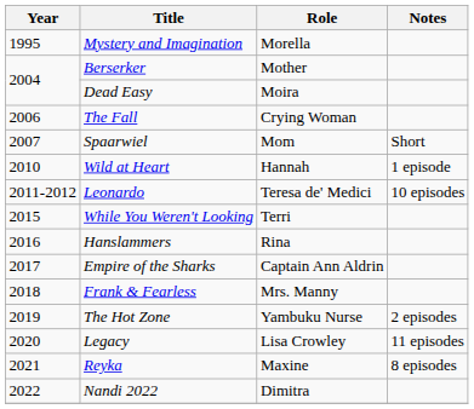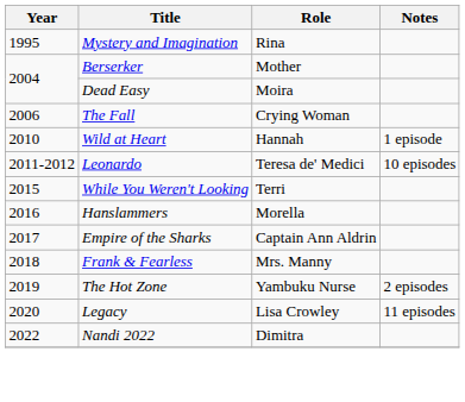 <table class="wikitable sortable">
 <tr>
 <th>Year</th>
 <th>Title</th>
 <th>Role</th>
 <th>Notes</th>
 </tr>
 <tr>
 <td>1995</td>
 <td><em><a href='#'>Mystery and Imagination</a></em></td>
-<td>Morella</td>
+<td>Rina</td>
 <td></td>
 </tr>
 <tr>
 <td rowspan="2">2004</td>
 <td><em><a href='#'>Berserker</a></em></td>
 <td>Mother</td>
 <td></td>
 </tr>
 <tr>
 <td><em>Dead Easy</em></td>
 <td>Moira</td>
 <td></td>
 </tr>
 <tr>
 <td>2006</td>
 <td><em><a href='#'>The Fall</a></em></td>
 <td>Crying Woman</td>
 <td></td>
-</tr>
-<tr>
-<td>2007</td>
-<td><em>Spaarwiel</em></td>
-<td>Mom</td>
-<td>Short</td>
 </tr>
 <tr>
 <td>2010</td>
 <td><em><a href='#'>Wild at Heart</a></em></td>
 <td>Hannah</td>
 <td>1 episode</td>
 </tr>
 <tr>
 <td>2011-2012</td>
 <td><em><a href='#'>Leonardo</a></em></td>
 <td>Teresa de' Medici</td>
 <td>10 episodes</td>
 </tr>
 <tr>
 <td>2015</td>
 <td><em><a href='#'>While You Weren't Looking</a></em></td>
 <td>Terri</td>
 <td></td>
 </tr>
 <tr>
 <td>2016</td>
 <td><em>Hanslammers</em></td>
-<td>Rina</td>
+<td>Morella</td>
 <td></td>
 </tr>
 <tr>
 <td>2017</td>
 <td><em>Empire of the Sharks</em></td>
 <td>Captain Ann Aldrin</td>
 <td></td>
 </tr>
 <tr>
 <td>2018</td>
 <td><em><a href='#'>Frank & Fearless</a></em></td>
 <td>Mrs. Manny</td>
 <td></td>
 </tr>
 <tr>
 <td>2019</td>
 <td><em>The Hot Zone</em></td>
 <td>Yambuku Nurse</td>
 <td>2 episodes</td>
 </tr>
 <tr>
 <td>2020</td>
 <td><em>Legacy</em></td>
 <td>Lisa Crowley</td>
 <td>11 episodes</td>
 </tr>
 <tr>
-<td>2021</td>
-<td><em><a href='#'>Reyka</a></em></td>
-<td>Maxine</td>
-<td>8 episodes</td>
-</tr>
-<tr>
 <td>2022</td>
 <td><em>Nandi 2022</em></td>
 <td>Dimitra</td>
 <td></td>
 </tr>
 <tr>
 </tr>
 </table>
